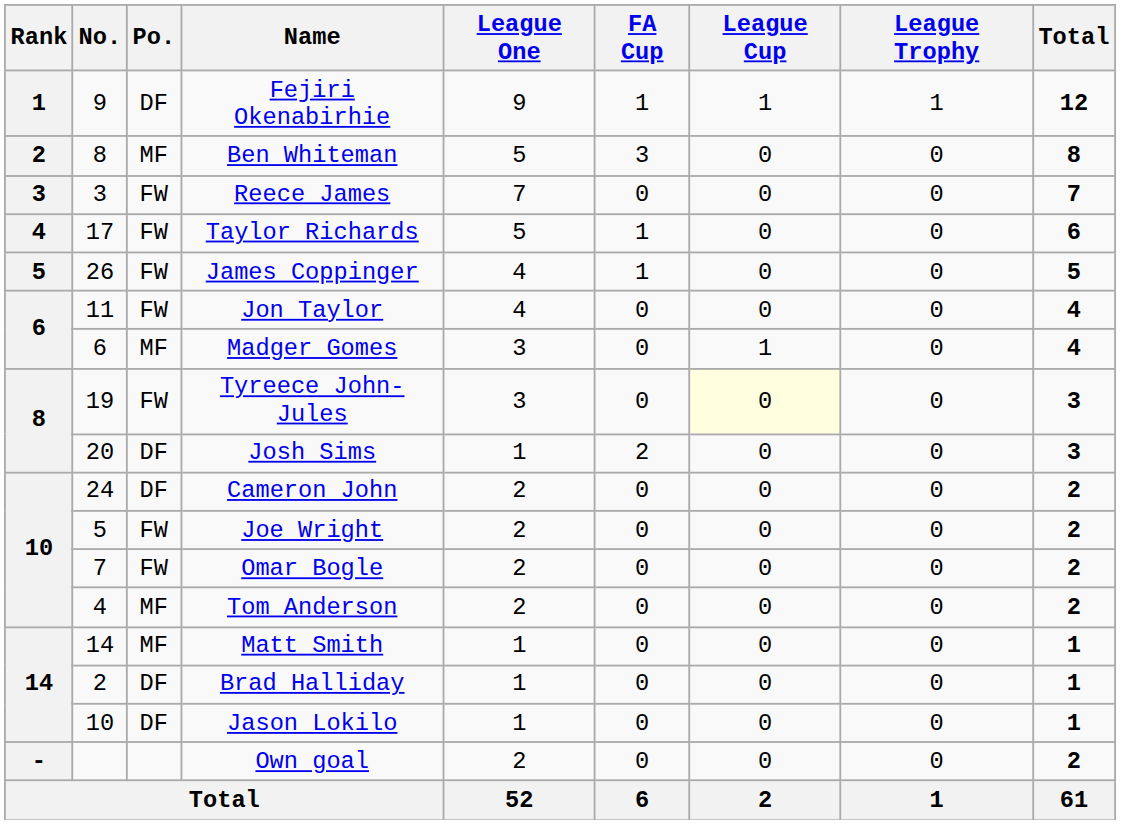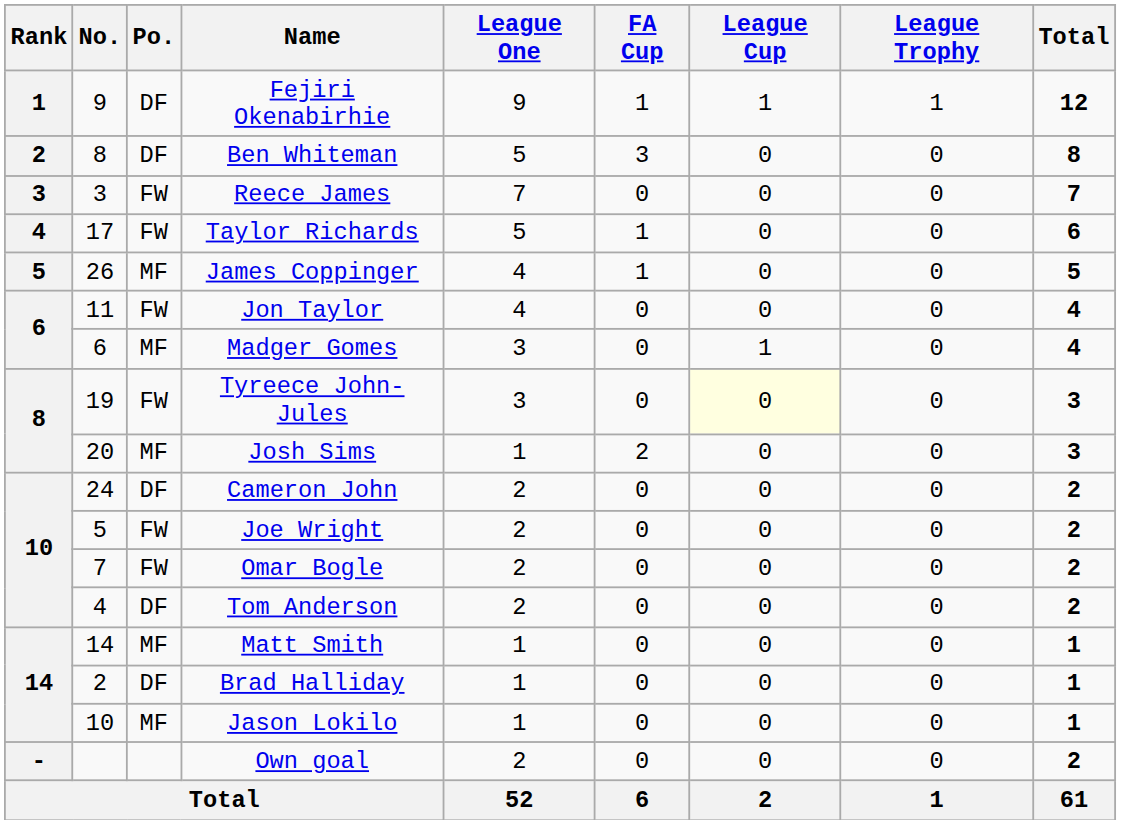 <table class="wikitable" style="text-align: center">
 <tr>
 <th>Rank</th>
 <th>No.</th>
 <th>Po.</th>
 <th>Name</th>
 <th><a href='#'>League One</a></th>
 <th><a href='#'>FA Cup</a></th>
 <th><a href='#'>League Cup</a></th>
 <th><a href='#'>League Trophy</a></th>
 <th>Total</th>
 </tr>
 <tr>
 <th rowspan="1">1</th>
 <td>9</td>
 <td>DF</td>
 <td><a href='#'>Fejiri Okenabirhie</a></td>
 <td>9</td>
 <td>1</td>
 <td>1</td>
 <td>1</td>
 <td><strong>12</strong></td>
 </tr>
 <tr>
 <th rowspan="1">2</th>
 <td>8</td>
-<td>MF</td>
+<td>DF</td>
 <td><a href='#'>Ben Whiteman</a></td>
 <td>5</td>
 <td>3</td>
 <td>0</td>
 <td>0</td>
 <td><strong>8</strong></td>
 </tr>
 <tr>
 <th rowspan="1">3</th>
 <td>3</td>
 <td>FW</td>
 <td><a href='#'>Reece James</a></td>
 <td>7</td>
 <td>0</td>
 <td>0</td>
 <td>0</td>
 <td><strong>7</strong></td>
 </tr>
 <tr>
 <th rowspan="1">4</th>
 <td>17</td>
 <td>FW</td>
 <td><a href='#'>Taylor Richards</a></td>
 <td>5</td>
 <td>1</td>
 <td>0</td>
 <td>0</td>
 <td><strong>6</strong></td>
 </tr>
 <tr>
 <th rowspan="1">5</th>
 <td>26</td>
-<td>FW</td>
+<td>MF</td>
 <td><a href='#'>James Coppinger</a></td>
 <td>4</td>
 <td>1</td>
 <td>0</td>
 <td>0</td>
 <td><strong>5</strong></td>
 </tr>
 <tr>
 <th rowspan="2">6</th>
 <td>11</td>
 <td>FW</td>
 <td><a href='#'>Jon Taylor</a></td>
 <td>4</td>
 <td>0</td>
 <td>0</td>
 <td>0</td>
 <td><strong>4</strong></td>
 </tr>
 <tr>
 <td>6</td>
 <td>MF</td>
 <td><a href='#'>Madger Gomes</a></td>
 <td>3</td>
 <td>0</td>
 <td>1</td>
 <td>0</td>
 <td><strong>4</strong></td>
 </tr>
 <tr>
 <th rowspan="2">8</th>
 <td>19</td>
 <td>FW</td>
 <td><a href='#'>Tyreece John-Jules</a></td>
 <td>3</td>
 <td>0</td>
 <td style="background: lightyellow;">0</td>
 <td>0</td>
 <td><strong>3</strong></td>
 </tr>
 <tr>
 <td>20</td>
-<td>DF</td>
+<td>MF</td>
 <td><a href='#'>Josh Sims</a></td>
 <td>1</td>
 <td>2</td>
 <td>0</td>
 <td>0</td>
 <td><strong>3</strong></td>
 </tr>
 <tr>
 <th rowspan="4">10</th>
 <td>24</td>
 <td>DF</td>
 <td><a href='#'>Cameron John</a></td>
 <td>2</td>
 <td>0</td>
 <td>0</td>
 <td>0</td>
 <td><strong>2</strong></td>
 </tr>
 <tr>
 <td>5</td>
 <td>FW</td>
 <td><a href='#'>Joe Wright</a></td>
 <td>2</td>
 <td>0</td>
 <td>0</td>
 <td>0</td>
 <td><strong>2</strong></td>
 </tr>
 <tr>
 <td>7</td>
 <td>FW</td>
 <td><a href='#'>Omar Bogle</a></td>
 <td>2</td>
 <td>0</td>
 <td>0</td>
 <td>0</td>
 <td><strong>2</strong></td>
 </tr>
 <tr>
 <td>4</td>
-<td>MF</td>
+<td>DF</td>
 <td><a href='#'>Tom Anderson</a></td>
 <td>2</td>
 <td>0</td>
 <td>0</td>
 <td>0</td>
 <td><strong>2</strong></td>
 </tr>
 <tr>
 <th rowspan="3">14</th>
 <td>14</td>
 <td>MF</td>
 <td><a href='#'>Matt Smith</a></td>
 <td>1</td>
 <td>0</td>
 <td>0</td>
 <td>0</td>
 <td><strong>1</strong></td>
 </tr>
 <tr>
 <td>2</td>
 <td>DF</td>
 <td><a href='#'>Brad Halliday</a></td>
 <td>1</td>
 <td>0</td>
 <td>0</td>
 <td>0</td>
 <td><strong>1</strong></td>
 </tr>
 <tr>
 <td>10</td>
-<td>DF</td>
+<td>MF</td>
 <td><a href='#'>Jason Lokilo</a></td>
 <td>1</td>
 <td>0</td>
 <td>0</td>
 <td>0</td>
 <td><strong>1</strong></td>
 </tr>
 <tr>
 <th>-</th>
 <td></td>
 <td></td>
 <td><a href='#'>Own goal</a></td>
 <td>2</td>
 <td>0</td>
 <td>0</td>
 <td>0</td>
 <td><strong>2</strong></td>
 </tr>
 <tr>
 <th colspan="4">Total</th>
 <th>52</th>
 <th>6</th>
 <th>2</th>
 <th>1</th>
 <th>61</th>
 </tr>
 </table>
